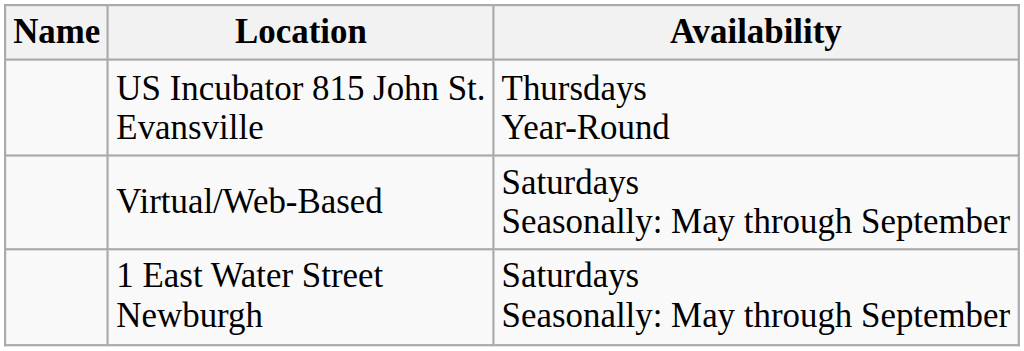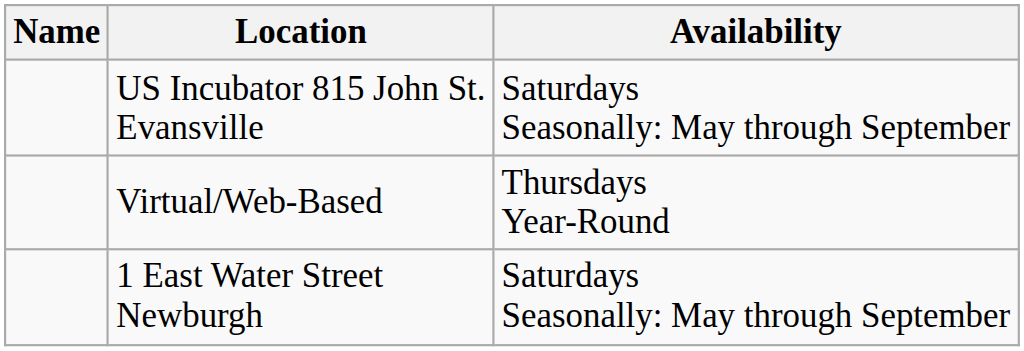 <table class="wikitable">
 <tr>
 <th>Name</th>
 <th>Location</th>
 <th>Availability</th>
 </tr>
 <tr>
 <td></td>
 <td>US Incubator 815 John St.<br>Evansville</td>
-<td>Thursdays<br>Year-Round</td>
+<td>Saturdays<br>Seasonally: May through September</td>
 </tr>
 <tr>
 <td></td>
 <td>Virtual/Web-Based</td>
-<td>Saturdays<br>Seasonally: May through September</td>
+<td>Thursdays<br>Year-Round</td>
 </tr>
 <tr>
 <td></td>
 <td>1 East Water Street<br>Newburgh</td>
 <td>Saturdays<br>Seasonally: May through September</td>
 </tr>
 </table>
